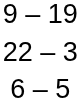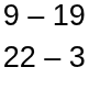 <table style="text-align:center">
 <tr>
 <th width=200></th>
 <th width=100></th>
 <th width=200></th>
 </tr>
 <tr>
 <td align=right></td>
 <td>9 – 19</td>
 <td align=left><strong></strong></td>
 </tr>
 <tr>
 <td align=right><strong></strong></td>
 <td>22 – 3</td>
 <td align=left></td>
 </tr>
-<tr>
-<td align=right><strong></strong></td>
-<td>6 – 5</td>
-<td align=left></td>
-</tr>
 </table>
